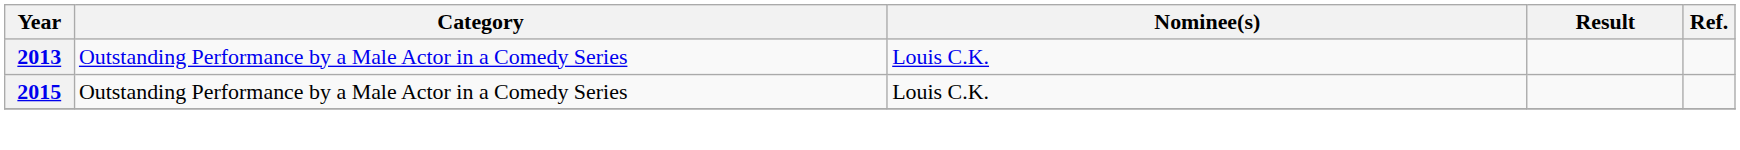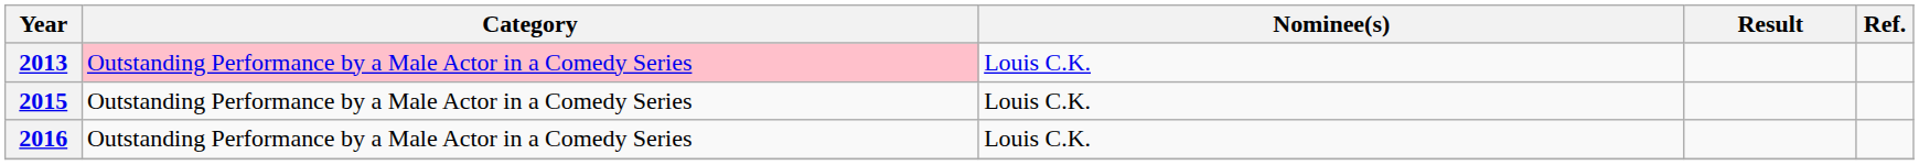 <table class="wikitable plainrowheaders" width=100%>
 <tr>
 <th scope="col" width="4%">Year</th>
 <th scope="col" width="47%">Category</th>
 <th scope="col" width="37%">Nominee(s)</th>
 <th scope="col" width="9%">Result</th>
 <th scope="col" width="3%">Ref.</th>
 </tr>
 <tr>
 <th scope=row><a href='#'>2013</a></th>
-<td><a href='#'>Outstanding Performance by a Male Actor in a Comedy Series</a></td>
+<td style="background: pink;"><a href='#'>Outstanding Performance by a Male Actor in a Comedy Series</a></td>
 <td><a href='#'>Louis C.K.</a></td>
 <td></td>
 <td></td>
 </tr>
 <tr>
 <th scope=row><a href='#'>2015</a></th>
 <td>Outstanding Performance by a Male Actor in a Comedy Series</td>
 <td>Louis C.K.</td>
 <td></td>
 <td></td>
 </tr>
 <tr>
+<th scope=row><a href='#'>2016</a></th>
+<td>Outstanding Performance by a Male Actor in a Comedy Series</td>
+<td>Louis C.K.</td>
+<td></td>
+<td></td>
+</tr>
+<tr>
 </tr>
 </table>
